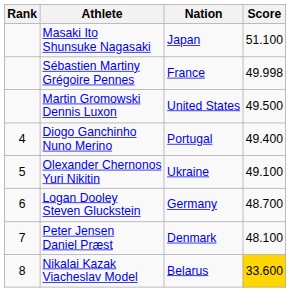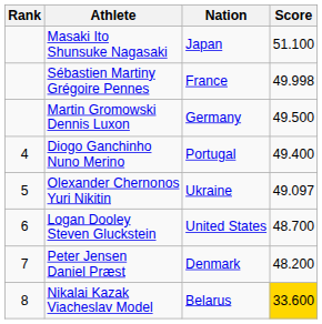 <table class="wikitable sortable" style="text-align:center">
 <tr>
 <th>Rank</th>
 <th>Athlete</th>
 <th>Nation</th>
 <th>Score</th>
 </tr>
 <tr>
 <td></td>
 <td align=left><a href='#'>Masaki Ito</a><br><a href='#'>Shunsuke Nagasaki</a></td>
 <td align=left> <a href='#'>Japan</a></td>
 <td>51.100</td>
 </tr>
 <tr>
 <td></td>
 <td align=left><a href='#'>Sébastien Martiny</a><br><a href='#'>Grégoire Pennes</a></td>
 <td align=left> <a href='#'>France</a></td>
 <td>49.998</td>
 </tr>
 <tr>
 <td></td>
 <td align=left><a href='#'>Martin Gromowski</a><br><a href='#'>Dennis Luxon</a></td>
-<td align=left> <a href='#'>United States</a></td>
+<td align=left> <a href='#'>Germany</a></td>
 <td>49.500</td>
 </tr>
 <tr>
 <td>4</td>
 <td align=left><a href='#'>Diogo Ganchinho</a><br><a href='#'>Nuno Merino</a></td>
 <td align=left> <a href='#'>Portugal</a></td>
 <td>49.400</td>
 </tr>
 <tr>
 <td>5</td>
 <td align=left><a href='#'>Olexander Chernonos</a><br><a href='#'>Yuri Nikitin</a></td>
 <td align=left> <a href='#'>Ukraine</a></td>
-<td>49.100</td>
+<td>49.097</td>
 </tr>
 <tr>
 <td>6</td>
 <td align=left><a href='#'>Logan Dooley</a><br><a href='#'>Steven Gluckstein</a></td>
-<td align=left> <a href='#'>Germany</a></td>
+<td align=left> <a href='#'>United States</a></td>
 <td>48.700</td>
 </tr>
 <tr>
 <td>7</td>
 <td align=left><a href='#'>Peter Jensen</a><br><a href='#'>Daniel Præst</a></td>
 <td align=left> <a href='#'>Denmark</a></td>
-<td>48.100</td>
+<td>48.200</td>
 </tr>
 <tr>
 <td>8</td>
 <td align=left><a href='#'>Nikalai Kazak</a><br><a href='#'>Viacheslav Model</a></td>
 <td align=left> <a href='#'>Belarus</a></td>
 <td style="background: gold;">33.600</td>
 </tr>
 </table>
